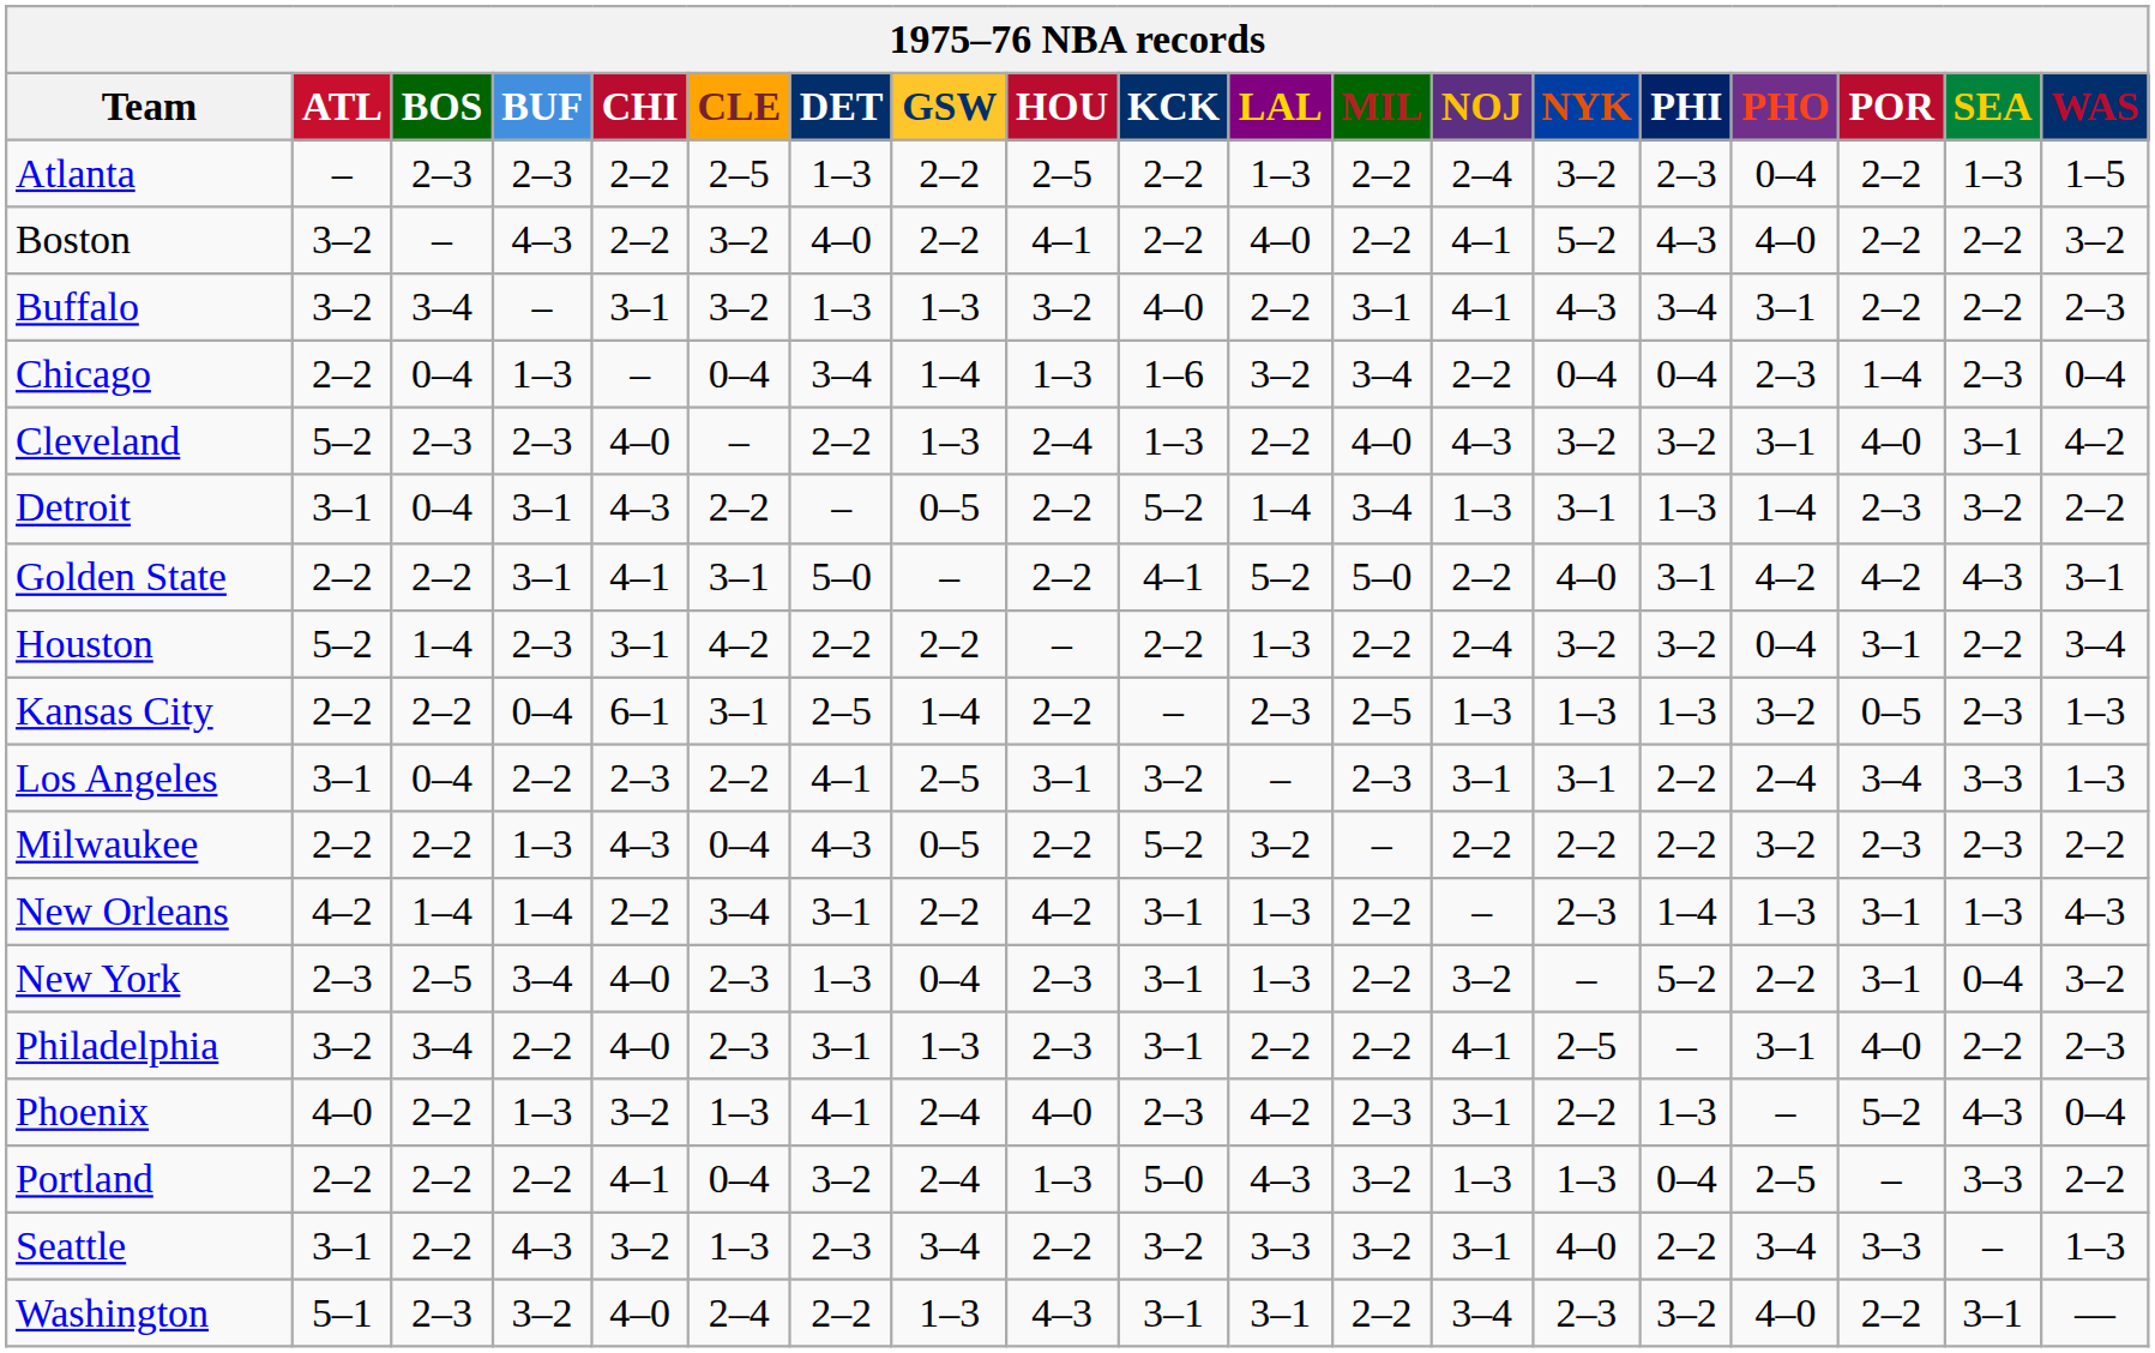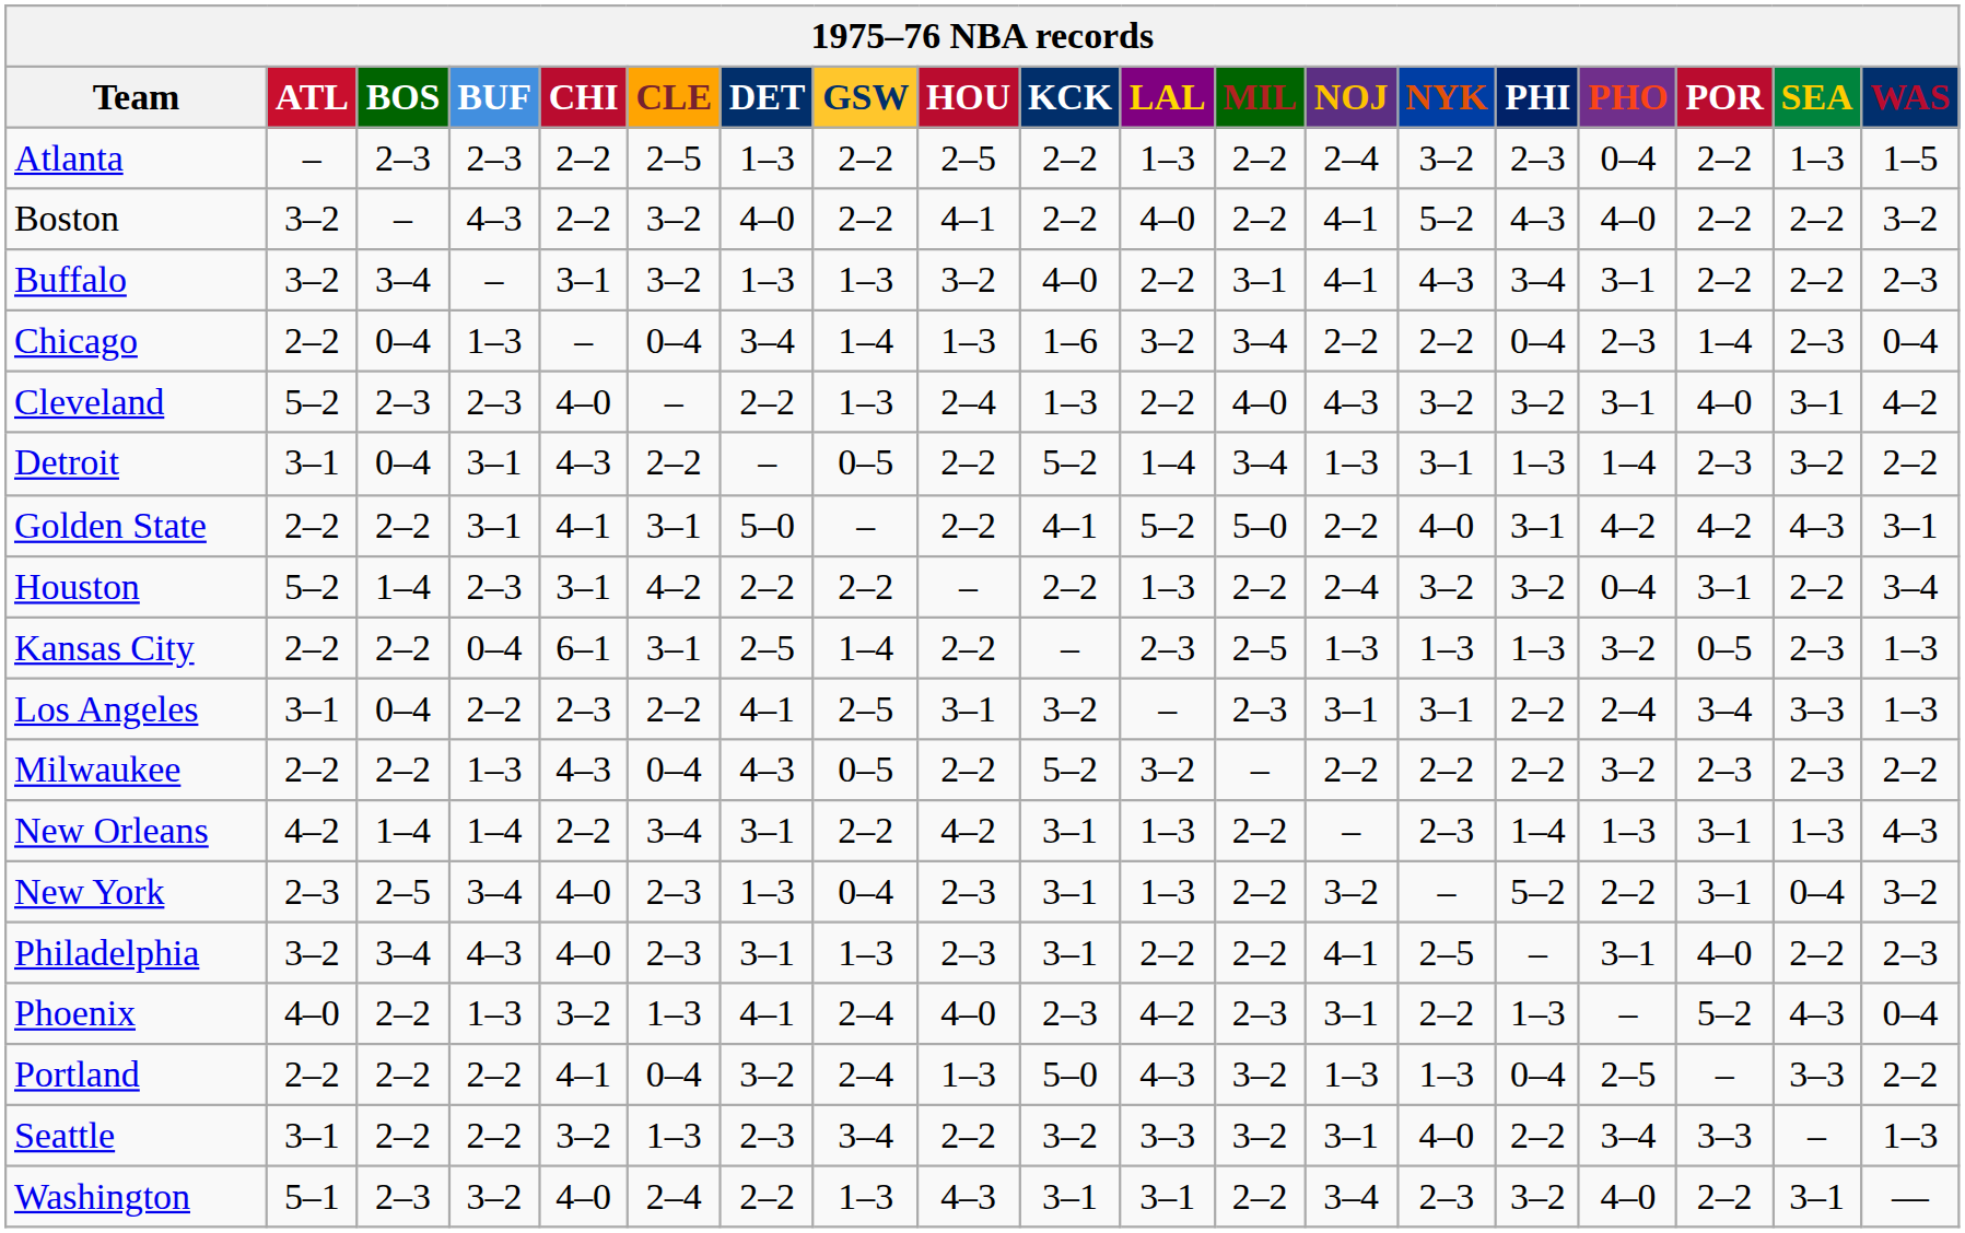 <table class="wikitable" style="font-size:95%; text-align:center;">
 <tr>
 <th colspan=19>1975–76 NBA records</th>
 </tr>
 <tr>
 <th width=100>Team</th>
 <th style="background:#C90F2E;color:#FFFFFF;width=35">ATL</th>
 <th style="background:#006400;color:#FFFFFF;width=35">BOS</th>
 <th style="background:#428FDF;color:#FFFFFF;width=35">BUF</th>
 <th style="background:#BA0C2F;color:#FFFFFF;width=35">CHI</th>
 <th style="background:#FFA402;color:#77222F;width=35">CLE</th>
 <th style="background:#012F6B;color:#FFFFFF;width=35">DET</th>
 <th style="background:#FFC62C;color:#012F6B;width=35">GSW</th>
 <th style="background:#BA0C2F;color:#FFFFFF;width=35">HOU</th>
 <th style="background:#012F6B;color:#FFFFFF;width=35">KCK</th>
 <th style="background:#800080;color:#FFD700;width=35">LAL</th>
 <th style="background:#006400;color:#B22222;width=35">MIL</th>
 <th style="background:#5C2F83;color:#FCC200;width=35">NOJ</th>
 <th style="background:#003EA4;color:#E35208;width=35">NYK</th>
 <th style="background:#012268;color:#FFFFFF;width=35">PHI</th>
 <th style="background:#702F8B;color:#FA4417;width=35">PHO</th>
 <th style="background:#BA0C2F;color:#FFFFFF;width=35">POR</th>
 <th style="background:#00843D;color:#FFCD01;width=35">SEA</th>
 <th style="background:#012F6D;color:#BA0C2F;width=35">WAS</th>
 </tr>
 <tr>
 <td style="text-align:left;"><a href='#'>Atlanta</a></td>
 <td>–</td>
 <td>2–3</td>
 <td>2–3</td>
 <td>2–2</td>
 <td>2–5</td>
 <td>1–3</td>
 <td>2–2</td>
 <td>2–5</td>
 <td>2–2</td>
 <td>1–3</td>
 <td>2–2</td>
 <td>2–4</td>
 <td>3–2</td>
 <td>2–3</td>
 <td>0–4</td>
 <td>2–2</td>
 <td>1–3</td>
 <td>1–5</td>
 </tr>
 <tr>
 <td style="text-align:left;">Boston</td>
 <td>3–2</td>
 <td>–</td>
 <td>4–3</td>
 <td>2–2</td>
 <td>3–2</td>
 <td>4–0</td>
 <td>2–2</td>
 <td>4–1</td>
 <td>2–2</td>
 <td>4–0</td>
 <td>2–2</td>
 <td>4–1</td>
 <td>5–2</td>
 <td>4–3</td>
 <td>4–0</td>
 <td>2–2</td>
 <td>2–2</td>
 <td>3–2</td>
 </tr>
 <tr>
 <td style="text-align:left;"><a href='#'>Buffalo</a></td>
 <td>3–2</td>
 <td>3–4</td>
 <td>–</td>
 <td>3–1</td>
 <td>3–2</td>
 <td>1–3</td>
 <td>1–3</td>
 <td>3–2</td>
 <td>4–0</td>
 <td>2–2</td>
 <td>3–1</td>
 <td>4–1</td>
 <td>4–3</td>
 <td>3–4</td>
 <td>3–1</td>
 <td>2–2</td>
 <td>2–2</td>
 <td>2–3</td>
 </tr>
 <tr>
 <td style="text-align:left;"><a href='#'>Chicago</a></td>
 <td>2–2</td>
 <td>0–4</td>
 <td>1–3</td>
 <td>–</td>
 <td>0–4</td>
 <td>3–4</td>
 <td>1–4</td>
 <td>1–3</td>
 <td>1–6</td>
 <td>3–2</td>
 <td>3–4</td>
 <td>2–2</td>
-<td>0–4</td>
+<td>2–2</td>
 <td>0–4</td>
 <td>2–3</td>
 <td>1–4</td>
 <td>2–3</td>
 <td>0–4</td>
 </tr>
 <tr>
 <td style="text-align:left;"><a href='#'>Cleveland</a></td>
 <td>5–2</td>
 <td>2–3</td>
 <td>2–3</td>
 <td>4–0</td>
 <td>–</td>
 <td>2–2</td>
 <td>1–3</td>
 <td>2–4</td>
 <td>1–3</td>
 <td>2–2</td>
 <td>4–0</td>
 <td>4–3</td>
 <td>3–2</td>
 <td>3–2</td>
 <td>3–1</td>
 <td>4–0</td>
 <td>3–1</td>
 <td>4–2</td>
 </tr>
 <tr>
 <td style="text-align:left;"><a href='#'>Detroit</a></td>
 <td>3–1</td>
 <td>0–4</td>
 <td>3–1</td>
 <td>4–3</td>
 <td>2–2</td>
 <td>–</td>
 <td>0–5</td>
 <td>2–2</td>
 <td>5–2</td>
 <td>1–4</td>
 <td>3–4</td>
 <td>1–3</td>
 <td>3–1</td>
 <td>1–3</td>
 <td>1–4</td>
 <td>2–3</td>
 <td>3–2</td>
 <td>2–2</td>
 </tr>
 <tr>
 <td style="text-align:left;"><a href='#'>Golden State</a></td>
 <td>2–2</td>
 <td>2–2</td>
 <td>3–1</td>
 <td>4–1</td>
 <td>3–1</td>
 <td>5–0</td>
 <td>–</td>
 <td>2–2</td>
 <td>4–1</td>
 <td>5–2</td>
 <td>5–0</td>
 <td>2–2</td>
 <td>4–0</td>
 <td>3–1</td>
 <td>4–2</td>
 <td>4–2</td>
 <td>4–3</td>
 <td>3–1</td>
 </tr>
 <tr>
 <td style="text-align:left;"><a href='#'>Houston</a></td>
 <td>5–2</td>
 <td>1–4</td>
 <td>2–3</td>
 <td>3–1</td>
 <td>4–2</td>
 <td>2–2</td>
 <td>2–2</td>
 <td>–</td>
 <td>2–2</td>
 <td>1–3</td>
 <td>2–2</td>
 <td>2–4</td>
 <td>3–2</td>
 <td>3–2</td>
 <td>0–4</td>
 <td>3–1</td>
 <td>2–2</td>
 <td>3–4</td>
 </tr>
 <tr>
 <td style="text-align:left;"><a href='#'>Kansas City</a></td>
 <td>2–2</td>
 <td>2–2</td>
 <td>0–4</td>
 <td>6–1</td>
 <td>3–1</td>
 <td>2–5</td>
 <td>1–4</td>
 <td>2–2</td>
 <td>–</td>
 <td>2–3</td>
 <td>2–5</td>
 <td>1–3</td>
 <td>1–3</td>
 <td>1–3</td>
 <td>3–2</td>
 <td>0–5</td>
 <td>2–3</td>
 <td>1–3</td>
 </tr>
 <tr>
 <td style="text-align:left;"><a href='#'>Los Angeles</a></td>
 <td>3–1</td>
 <td>0–4</td>
 <td>2–2</td>
 <td>2–3</td>
 <td>2–2</td>
 <td>4–1</td>
 <td>2–5</td>
 <td>3–1</td>
 <td>3–2</td>
 <td>–</td>
 <td>2–3</td>
 <td>3–1</td>
 <td>3–1</td>
 <td>2–2</td>
 <td>2–4</td>
 <td>3–4</td>
 <td>3–3</td>
 <td>1–3</td>
 </tr>
 <tr>
 <td style="text-align:left;"><a href='#'>Milwaukee</a></td>
 <td>2–2</td>
 <td>2–2</td>
 <td>1–3</td>
 <td>4–3</td>
 <td>0–4</td>
 <td>4–3</td>
 <td>0–5</td>
 <td>2–2</td>
 <td>5–2</td>
 <td>3–2</td>
 <td>–</td>
 <td>2–2</td>
 <td>2–2</td>
 <td>2–2</td>
 <td>3–2</td>
 <td>2–3</td>
 <td>2–3</td>
 <td>2–2</td>
 </tr>
 <tr>
 <td style="text-align:left;"><a href='#'>New Orleans</a></td>
 <td>4–2</td>
 <td>1–4</td>
 <td>1–4</td>
 <td>2–2</td>
 <td>3–4</td>
 <td>3–1</td>
 <td>2–2</td>
 <td>4–2</td>
 <td>3–1</td>
 <td>1–3</td>
 <td>2–2</td>
 <td>–</td>
 <td>2–3</td>
 <td>1–4</td>
 <td>1–3</td>
 <td>3–1</td>
 <td>1–3</td>
 <td>4–3</td>
 </tr>
 <tr>
 <td style="text-align:left;"><a href='#'>New York</a></td>
 <td>2–3</td>
 <td>2–5</td>
 <td>3–4</td>
 <td>4–0</td>
 <td>2–3</td>
 <td>1–3</td>
 <td>0–4</td>
 <td>2–3</td>
 <td>3–1</td>
 <td>1–3</td>
 <td>2–2</td>
 <td>3–2</td>
 <td>–</td>
 <td>5–2</td>
 <td>2–2</td>
 <td>3–1</td>
 <td>0–4</td>
 <td>3–2</td>
 </tr>
 <tr>
 <td style="text-align:left;"><a href='#'>Philadelphia</a></td>
 <td>3–2</td>
 <td>3–4</td>
-<td>2–2</td>
+<td>4–3</td>
 <td>4–0</td>
 <td>2–3</td>
 <td>3–1</td>
 <td>1–3</td>
 <td>2–3</td>
 <td>3–1</td>
 <td>2–2</td>
 <td>2–2</td>
 <td>4–1</td>
 <td>2–5</td>
 <td>–</td>
 <td>3–1</td>
 <td>4–0</td>
 <td>2–2</td>
 <td>2–3</td>
 </tr>
 <tr>
 <td style="text-align:left;"><a href='#'>Phoenix</a></td>
 <td>4–0</td>
 <td>2–2</td>
 <td>1–3</td>
 <td>3–2</td>
 <td>1–3</td>
 <td>4–1</td>
 <td>2–4</td>
 <td>4–0</td>
 <td>2–3</td>
 <td>4–2</td>
 <td>2–3</td>
 <td>3–1</td>
 <td>2–2</td>
 <td>1–3</td>
 <td>–</td>
 <td>5–2</td>
 <td>4–3</td>
 <td>0–4</td>
 </tr>
 <tr>
 <td style="text-align:left;"><a href='#'>Portland</a></td>
 <td>2–2</td>
 <td>2–2</td>
 <td>2–2</td>
 <td>4–1</td>
 <td>0–4</td>
 <td>3–2</td>
 <td>2–4</td>
 <td>1–3</td>
 <td>5–0</td>
 <td>4–3</td>
 <td>3–2</td>
 <td>1–3</td>
 <td>1–3</td>
 <td>0–4</td>
 <td>2–5</td>
 <td>–</td>
 <td>3–3</td>
 <td>2–2</td>
 </tr>
 <tr>
 <td style="text-align:left;"><a href='#'>Seattle</a></td>
 <td>3–1</td>
 <td>2–2</td>
-<td>4–3</td>
+<td>2–2</td>
 <td>3–2</td>
 <td>1–3</td>
 <td>2–3</td>
 <td>3–4</td>
 <td>2–2</td>
 <td>3–2</td>
 <td>3–3</td>
 <td>3–2</td>
 <td>3–1</td>
 <td>4–0</td>
 <td>2–2</td>
 <td>3–4</td>
 <td>3–3</td>
 <td>–</td>
 <td>1–3</td>
 </tr>
 <tr>
 <td style="text-align:left;"><a href='#'>Washington</a></td>
 <td>5–1</td>
 <td>2–3</td>
 <td>3–2</td>
 <td>4–0</td>
 <td>2–4</td>
 <td>2–2</td>
 <td>1–3</td>
 <td>4–3</td>
 <td>3–1</td>
 <td>3–1</td>
 <td>2–2</td>
 <td>3–4</td>
 <td>2–3</td>
 <td>3–2</td>
 <td>4–0</td>
 <td>2–2</td>
 <td>3–1</td>
 <td>—</td>
 </tr>
 </table>
